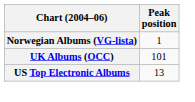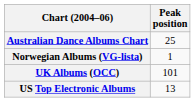 <table class="wikitable sortable plainrowheaders">
 <tr>
 <th scope="col">Chart (2004–06)</th>
 <th scope="col">Peak<br>position</th>
+</tr>
+<tr>
+<th scope="row"><a href='#'>Australian Dance Albums Chart</a></th>
+<td align="center">25</td>
 </tr>
 <tr>
 <th scope="row">Norwegian Albums (<a href='#'>VG-lista</a>)</th>
 <td align="center">1</td>
 </tr>
 <tr>
 <th scope="row"><a href='#'>UK Albums</a> (<a href='#'>OCC</a>)</th>
 <td align="center">101</td>
 </tr>
 <tr>
 <th scope="row">US <a href='#'>Top Electronic Albums</a></th>
 <td align="center">13</td>
 </tr>
 </table>
